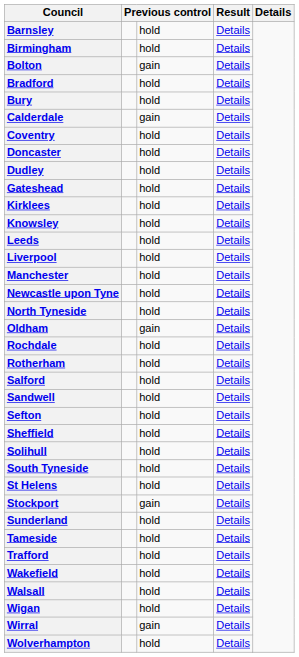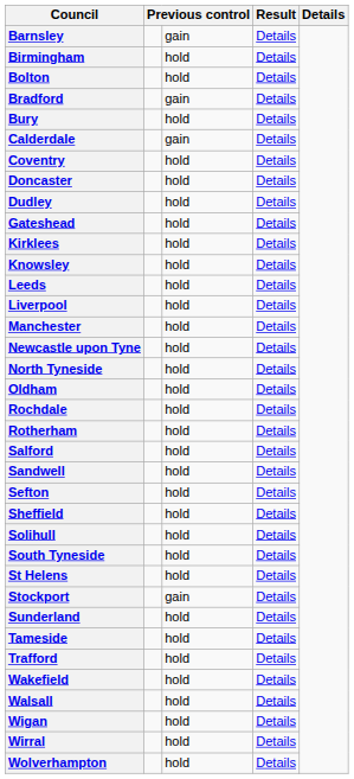 <table class="wikitable sortable" border="1">
 <tr>
 <th scope="col">Council</th>
 <th colspan=2>Previous control</th>
 <th colspan=2>Result</th>
 <th class="unsortable" scope="col">Details</th>
 </tr>
 <tr>
 <th scope="row" style="text-align: left;"><a href='#'>Barnsley</a></th>
 <td></td>
-<td> hold</td>
+<td> gain</td>
 <td><a href='#'>Details</a></td>
 </tr>
 <tr>
 <th scope="row" style="text-align: left;"><a href='#'>Birmingham</a></th>
 <td></td>
 <td> hold</td>
 <td><a href='#'>Details</a></td>
 </tr>
 <tr>
 <th scope="row" style="text-align: left;"><a href='#'>Bolton</a></th>
 <td></td>
-<td> gain</td>
+<td> hold</td>
 <td><a href='#'>Details</a></td>
 </tr>
 <tr>
 <th scope="row" style="text-align: left;"><a href='#'>Bradford</a></th>
 <td></td>
-<td> hold</td>
+<td> gain</td>
 <td><a href='#'>Details</a></td>
 </tr>
 <tr>
 <th scope="row" style="text-align: left;"><a href='#'>Bury</a></th>
 <td></td>
 <td> hold</td>
 <td><a href='#'>Details</a></td>
 </tr>
 <tr>
 <th scope="row" style="text-align: left;"><a href='#'>Calderdale</a></th>
 <td></td>
 <td> gain</td>
 <td><a href='#'>Details</a></td>
 </tr>
 <tr>
 <th scope="row" style="text-align: left;"><a href='#'>Coventry</a></th>
 <td></td>
 <td> hold</td>
 <td><a href='#'>Details</a></td>
 </tr>
 <tr>
 <th scope="row" style="text-align: left;"><a href='#'>Doncaster</a></th>
 <td></td>
 <td> hold</td>
 <td><a href='#'>Details</a></td>
 </tr>
 <tr>
 <th scope="row" style="text-align: left;"><a href='#'>Dudley</a></th>
 <td></td>
 <td> hold</td>
 <td><a href='#'>Details</a></td>
 </tr>
 <tr>
 <th scope="row" style="text-align: left;"><a href='#'>Gateshead</a></th>
 <td></td>
 <td> hold</td>
 <td><a href='#'>Details</a></td>
 </tr>
 <tr>
 <th scope="row" style="text-align: left;"><a href='#'>Kirklees</a></th>
 <td></td>
 <td> hold</td>
 <td><a href='#'>Details</a></td>
 </tr>
 <tr>
 <th scope="row" style="text-align: left;"><a href='#'>Knowsley</a></th>
 <td></td>
 <td> hold</td>
 <td><a href='#'>Details</a></td>
 </tr>
 <tr>
 <th scope="row" style="text-align: left;"><a href='#'>Leeds</a></th>
 <td></td>
 <td> hold</td>
 <td><a href='#'>Details</a></td>
 </tr>
 <tr>
 <th scope="row" style="text-align: left;"><a href='#'>Liverpool</a></th>
 <td></td>
 <td> hold</td>
 <td><a href='#'>Details</a></td>
 </tr>
 <tr>
 <th scope="row" style="text-align: left;"><a href='#'>Manchester</a></th>
 <td></td>
 <td> hold</td>
 <td><a href='#'>Details</a></td>
 </tr>
 <tr>
 <th scope="row" style="text-align: left;"><a href='#'>Newcastle upon Tyne</a></th>
 <td></td>
 <td> hold</td>
 <td><a href='#'>Details</a></td>
 </tr>
 <tr>
 <th scope="row" style="text-align: left;"><a href='#'>North Tyneside</a></th>
 <td></td>
 <td> hold</td>
 <td><a href='#'>Details</a></td>
 </tr>
 <tr>
 <th scope="row" style="text-align: left;"><a href='#'>Oldham</a></th>
 <td></td>
-<td> gain</td>
+<td> hold</td>
 <td><a href='#'>Details</a></td>
 </tr>
 <tr>
 <th scope="row" style="text-align: left;"><a href='#'>Rochdale</a></th>
 <td></td>
 <td> hold</td>
 <td><a href='#'>Details</a></td>
 </tr>
 <tr>
 <th scope="row" style="text-align: left;"><a href='#'>Rotherham</a></th>
 <td></td>
 <td> hold</td>
 <td><a href='#'>Details</a></td>
 </tr>
 <tr>
 <th scope="row" style="text-align: left;"><a href='#'>Salford</a></th>
 <td></td>
 <td> hold</td>
 <td><a href='#'>Details</a></td>
 </tr>
 <tr>
 <th scope="row" style="text-align: left;"><a href='#'>Sandwell</a></th>
 <td></td>
 <td> hold</td>
 <td><a href='#'>Details</a></td>
 </tr>
 <tr>
 <th scope="row" style="text-align: left;"><a href='#'>Sefton</a></th>
 <td></td>
 <td> hold</td>
 <td><a href='#'>Details</a></td>
 </tr>
 <tr>
 <th scope="row" style="text-align: left;"><a href='#'>Sheffield</a></th>
 <td></td>
 <td> hold</td>
 <td><a href='#'>Details</a></td>
 </tr>
 <tr>
 <th scope="row" style="text-align: left;"><a href='#'>Solihull</a></th>
 <td></td>
 <td> hold</td>
 <td><a href='#'>Details</a></td>
 </tr>
 <tr>
 <th scope="row" style="text-align: left;"><a href='#'>South Tyneside</a></th>
 <td></td>
 <td> hold</td>
 <td><a href='#'>Details</a></td>
 </tr>
 <tr>
 <th scope="row" style="text-align: left;"><a href='#'>St Helens</a></th>
 <td></td>
 <td> hold</td>
 <td><a href='#'>Details</a></td>
 </tr>
 <tr>
 <th scope="row" style="text-align: left;"><a href='#'>Stockport</a></th>
 <td></td>
 <td> gain</td>
 <td><a href='#'>Details</a></td>
 </tr>
 <tr>
 <th scope="row" style="text-align: left;"><a href='#'>Sunderland</a></th>
 <td></td>
 <td> hold</td>
 <td><a href='#'>Details</a></td>
 </tr>
 <tr>
 <th scope="row" style="text-align: left;"><a href='#'>Tameside</a></th>
 <td></td>
 <td> hold</td>
 <td><a href='#'>Details</a></td>
 </tr>
 <tr>
 <th scope="row" style="text-align: left;"><a href='#'>Trafford</a></th>
 <td></td>
 <td> hold</td>
 <td><a href='#'>Details</a></td>
 </tr>
 <tr>
 <th scope="row" style="text-align: left;"><a href='#'>Wakefield</a></th>
 <td></td>
 <td> hold</td>
 <td><a href='#'>Details</a></td>
 </tr>
 <tr>
 <th scope="row" style="text-align: left;"><a href='#'>Walsall</a></th>
 <td></td>
 <td> hold</td>
 <td><a href='#'>Details</a></td>
 </tr>
 <tr>
 <th scope="row" style="text-align: left;"><a href='#'>Wigan</a></th>
 <td></td>
 <td> hold</td>
 <td><a href='#'>Details</a></td>
 </tr>
 <tr>
 <th scope="row" style="text-align: left;"><a href='#'>Wirral</a></th>
 <td></td>
-<td> gain</td>
+<td> hold</td>
 <td><a href='#'>Details</a></td>
 </tr>
 <tr>
 <th scope="row" style="text-align: left;"><a href='#'>Wolverhampton</a></th>
 <td></td>
 <td> hold</td>
 <td><a href='#'>Details</a></td>
 </tr>
 </table>
